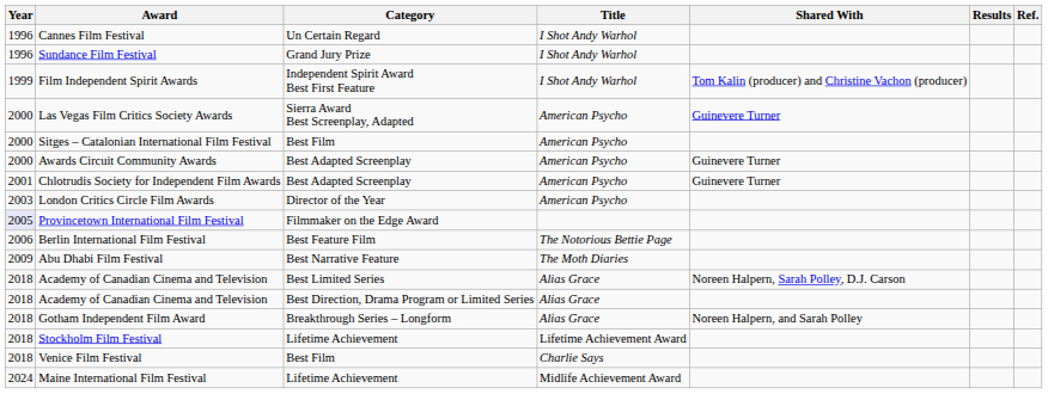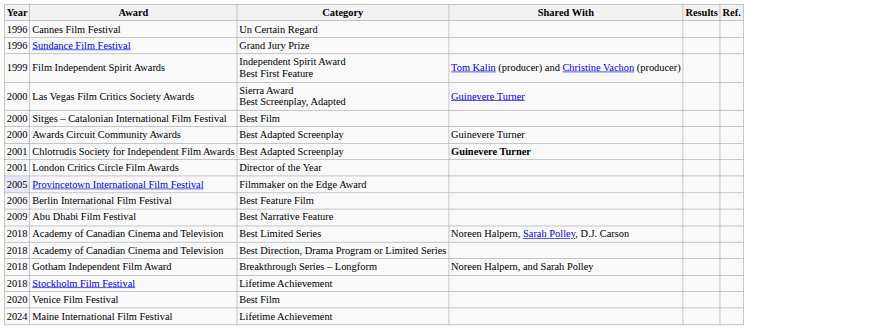 <table class="wikitable">
 <tr>
 <th>Year</th>
 <th>Award</th>
 <th>Category</th>
-<th>Title</th>
 <th>Shared With</th>
 <th>Results</th>
 <th>Ref.</th>
 </tr>
 <tr>
 <td>1996</td>
 <td>Cannes Film Festival</td>
 <td>Un Certain Regard</td>
-<td><em>I Shot Andy Warhol</em></td>
 <td></td>
 <td></td>
 <td></td>
 </tr>
 <tr>
 <td>1996</td>
 <td><a href='#'>Sundance Film Festival</a></td>
 <td>Grand Jury Prize</td>
-<td><em>I Shot Andy Warhol</em></td>
 <td></td>
 <td></td>
 <td></td>
 </tr>
 <tr>
 <td>1999</td>
 <td>Film Independent Spirit Awards</td>
 <td>Independent Spirit Award<br>Best First Feature</td>
-<td><em>I Shot Andy Warhol</em></td>
 <td><a href='#'>Tom Kalin</a> (producer) and <a href='#'>Christine Vachon</a> (producer)</td>
 <td></td>
 <td></td>
 </tr>
 <tr>
 <td>2000</td>
 <td>Las Vegas Film Critics Society Awards</td>
 <td>Sierra Award<br>Best Screenplay, Adapted</td>
-<td><em>American Psycho</em></td>
 <td><a href='#'>Guinevere Turner</a></td>
 <td></td>
 <td></td>
 </tr>
 <tr>
 <td>2000</td>
 <td>Sitges – Catalonian International Film Festival</td>
 <td>Best Film</td>
-<td><em>American Psycho</em></td>
 <td></td>
 <td></td>
 <td></td>
 </tr>
 <tr>
 <td>2000</td>
 <td>Awards Circuit Community Awards</td>
 <td>Best Adapted Screenplay</td>
-<td><em>American Psycho</em></td>
 <td>Guinevere Turner</td>
 <td></td>
 <td></td>
 </tr>
 <tr>
 <td>2001</td>
 <td>Chlotrudis Society for Independent Film Awards</td>
 <td>Best Adapted Screenplay</td>
-<td><em>American Psycho</em></td>
-<td>Guinevere Turner</td>
+<td><strong>Guinevere Turner</strong></td>
 <td></td>
 <td></td>
 </tr>
 <tr>
-<td>2003</td>
+<td>2001</td>
 <td>London Critics Circle Film Awards</td>
 <td>Director of the Year</td>
-<td><em>American Psycho</em></td>
 <td></td>
 <td></td>
 <td></td>
 </tr>
 <tr>
 <td style="background: lavender;">2005</td>
 <td><a href='#'>Provincetown International Film Festival</a></td>
 <td>Filmmaker on the Edge Award</td>
 <td></td>
 <td></td>
 <td></td>
-<td></td>
 </tr>
 <tr>
 <td>2006</td>
 <td>Berlin International Film Festival</td>
 <td>Best Feature Film</td>
-<td><em>The Notorious Bettie Page</em></td>
 <td></td>
 <td></td>
 <td></td>
 </tr>
 <tr>
 <td>2009</td>
 <td>Abu Dhabi Film Festival</td>
 <td>Best Narrative Feature</td>
-<td><em>The Moth Diaries</em></td>
 <td></td>
 <td></td>
 <td></td>
 </tr>
 <tr>
 <td>2018</td>
 <td>Academy of Canadian Cinema and Television</td>
 <td>Best Limited Series</td>
-<td><em>Alias Grace</em></td>
 <td>Noreen Halpern, <a href='#'>Sarah Polley</a>, D.J. Carson</td>
 <td></td>
 <td></td>
 </tr>
 <tr>
 <td>2018</td>
 <td>Academy of Canadian Cinema and Television</td>
 <td>Best Direction, Drama Program or Limited Series</td>
-<td><em>Alias Grace</em></td>
 <td></td>
 <td></td>
 <td></td>
 </tr>
 <tr>
 <td>2018</td>
 <td>Gotham Independent Film Award</td>
 <td>Breakthrough Series – Longform</td>
-<td><em>Alias Grace</em></td>
 <td>Noreen Halpern, and Sarah Polley</td>
 <td></td>
 <td></td>
 </tr>
 <tr>
 <td>2018</td>
 <td><a href='#'>Stockholm Film Festival</a></td>
 <td>Lifetime Achievement</td>
-<td>Lifetime Achievement Award</td>
 <td></td>
 <td></td>
 <td></td>
 </tr>
 <tr>
-<td>2018</td>
+<td>2020</td>
 <td>Venice Film Festival</td>
 <td>Best Film</td>
-<td><em>Charlie Says</em></td>
 <td></td>
 <td></td>
 <td></td>
 </tr>
 <tr>
 <td>2024</td>
 <td>Maine International Film Festival</td>
 <td>Lifetime Achievement</td>
-<td>Midlife Achievement Award</td>
 <td></td>
 <td></td>
 <td></td>
 </tr>
 </table>
